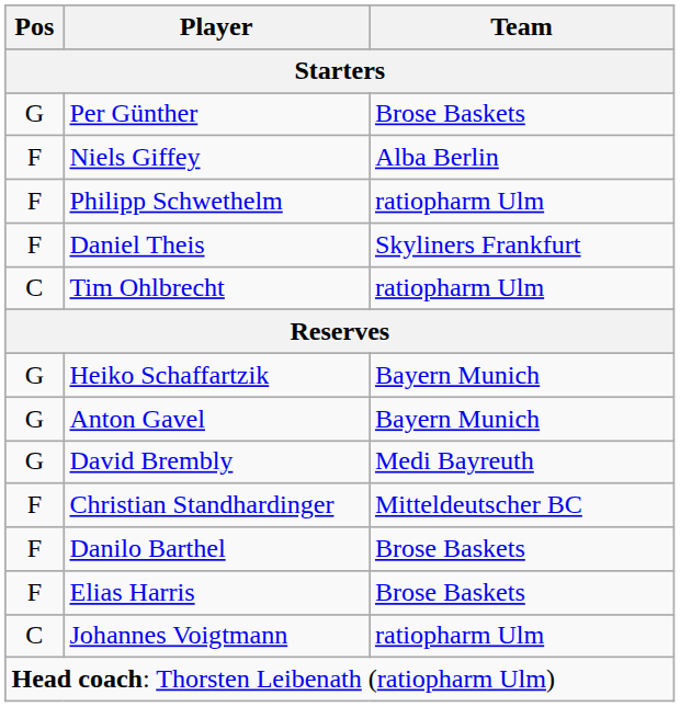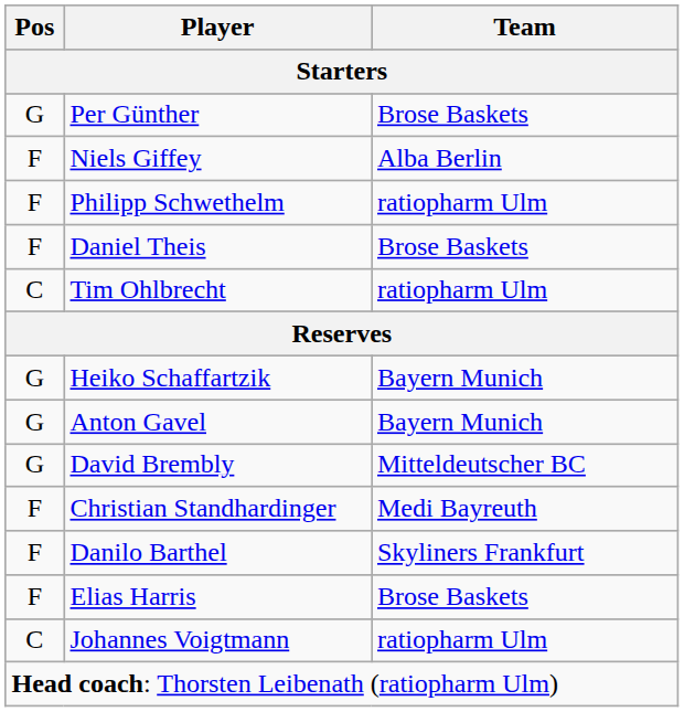 <table class="wikitable" style="text-align:center; font-size:90%;">
 <tr>
 <th scope="col" style="width:25px;">Pos</th>
 <th scope="col" style="width:160px;">Player</th>
 <th scope="col" style="width:160px;">Team</th>
 </tr>
 <tr>
 <th scope="col" colspan="5">Starters</th>
 </tr>
 <tr>
 <td>G</td>
 <td style="text-align:left"><a href='#'>Per Günther</a></td>
 <td style="text-align:left"><a href='#'>Brose Baskets</a></td>
 </tr>
 <tr>
 <td>F</td>
 <td style="text-align:left"><a href='#'>Niels Giffey</a></td>
 <td style="text-align:left"><a href='#'>Alba Berlin</a></td>
 </tr>
 <tr>
 <td>F</td>
 <td style="text-align:left"><a href='#'>Philipp Schwethelm</a></td>
 <td style="text-align:left"><a href='#'>ratiopharm Ulm</a></td>
 </tr>
 <tr>
 <td>F</td>
 <td style="text-align:left"><a href='#'>Daniel Theis</a></td>
-<td style="text-align:left"><a href='#'>Skyliners Frankfurt</a></td>
+<td style="text-align:left"><a href='#'>Brose Baskets</a></td>
 </tr>
 <tr>
 <td>C</td>
 <td style="text-align:left"><a href='#'>Tim Ohlbrecht</a></td>
 <td style="text-align:left"><a href='#'>ratiopharm Ulm</a></td>
 </tr>
 <tr>
 <th scope="col" colspan="5">Reserves</th>
 </tr>
 <tr>
 <td>G</td>
 <td style="text-align:left"><a href='#'>Heiko Schaffartzik</a></td>
 <td style="text-align:left"><a href='#'>Bayern Munich</a></td>
 </tr>
 <tr>
 <td>G</td>
 <td style="text-align:left"><a href='#'>Anton Gavel</a></td>
 <td style="text-align:left"><a href='#'>Bayern Munich</a></td>
 </tr>
 <tr>
 <td>G</td>
 <td style="text-align:left"><a href='#'>David Brembly</a></td>
+<td style="text-align:left"><a href='#'>Mitteldeutscher BC</a></td>
+</tr>
+<tr>
+<td>F</td>
+<td style="text-align:left"><a href='#'>Christian Standhardinger</a></td>
 <td style="text-align:left"><a href='#'>Medi Bayreuth</a></td>
 </tr>
 <tr>
 <td>F</td>
-<td style="text-align:left"><a href='#'>Christian Standhardinger</a></td>
-<td style="text-align:left"><a href='#'>Mitteldeutscher BC</a></td>
-</tr>
-<tr>
-<td>F</td>
 <td style="text-align:left"><a href='#'>Danilo Barthel</a></td>
-<td style="text-align:left"><a href='#'>Brose Baskets</a></td>
+<td style="text-align:left"><a href='#'>Skyliners Frankfurt</a></td>
 </tr>
 <tr>
 <td>F</td>
 <td style="text-align:left"><a href='#'>Elias Harris</a></td>
 <td style="text-align:left"><a href='#'>Brose Baskets</a></td>
 </tr>
 <tr>
 <td>C</td>
 <td style="text-align:left"><a href='#'>Johannes Voigtmann</a></td>
 <td style="text-align:left"><a href='#'>ratiopharm Ulm</a></td>
 </tr>
 <tr>
 <td style="text-align:left" colspan="5"><strong>Head coach</strong>: <a href='#'>Thorsten Leibenath</a> (<a href='#'>ratiopharm Ulm</a>)</td>
 </tr>
 </table>
